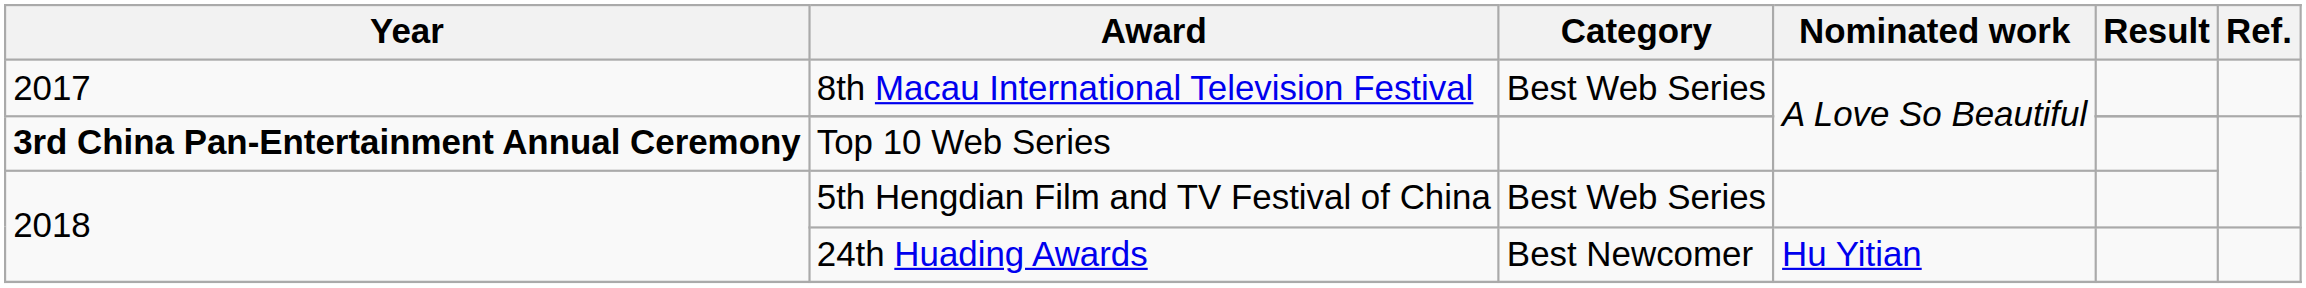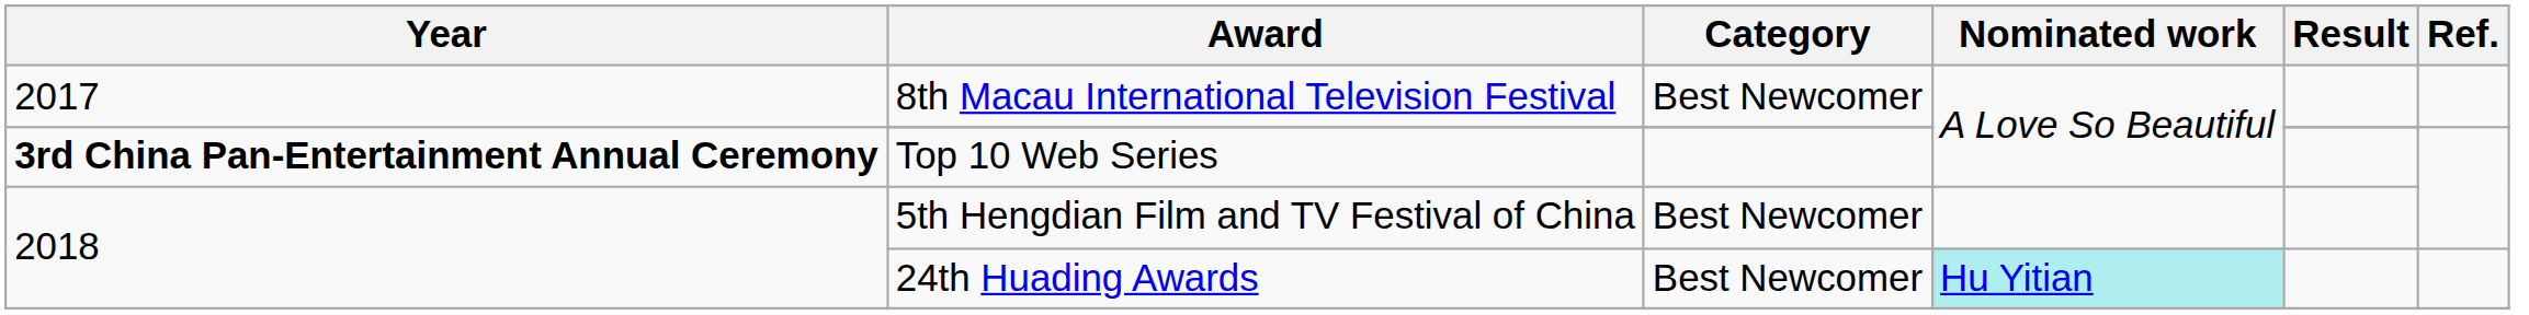 <table class="wikitable">
 <tr>
 <th>Year</th>
 <th>Award</th>
 <th>Category</th>
 <th>Nominated work</th>
 <th>Result</th>
 <th>Ref.</th>
 </tr>
 <tr>
 <td rowspan=2>2017</td>
 <td rowspan=1>8th <a href='#'>Macau International Television Festival</a></td>
-<td>Best Web Series</td>
+<td>Best Newcomer</td>
 <td rowspan=3><em>A Love So Beautiful</em></td>
 <td></td>
 <td></td>
 </tr>
 <tr>
 </tr>
 <tr>
 <td rowspan=1><strong>3rd China Pan-Entertainment Annual Ceremony</strong></td>
 <td>Top 10 Web Series</td>
 <td></td>
 <td></td>
 </tr>
 <tr>
 <td rowspan=2>2018</td>
 <td>5th Hengdian Film and TV Festival of China</td>
-<td>Best Web Series</td>
+<td>Best Newcomer</td>
 <td></td>
 <td></td>
 </tr>
 <tr>
 <td>24th <a href='#'>Huading Awards</a></td>
 <td>Best Newcomer</td>
-<td><a href='#'>Hu Yitian</a></td>
+<td style="background: paleturquoise;"><a href='#'>Hu Yitian</a></td>
 <td></td>
 <td></td>
 </tr>
 <tr>
 </tr>
 </table>
